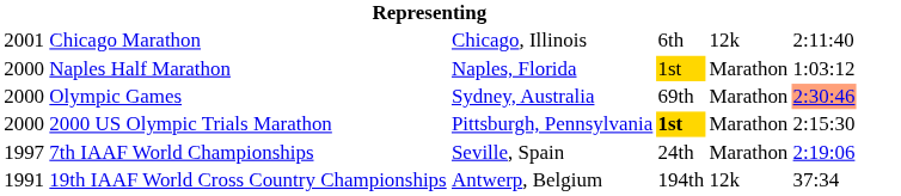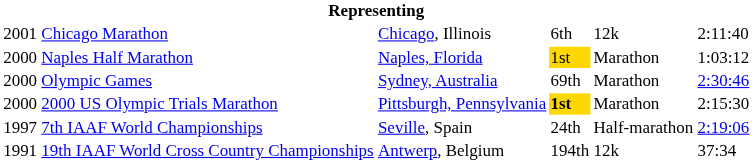 <table>
 <tr>
 <th colspan="6">Representing </th>
 </tr>
 <tr>
 <td>2001</td>
 <td><a href='#'>Chicago Marathon</a></td>
 <td><a href='#'>Chicago</a>, Illinois</td>
 <td>6th</td>
 <td>12k</td>
 <td>2:11:40</td>
 </tr>
 <tr>
 <td>2000</td>
 <td><a href='#'>Naples Half Marathon</a></td>
 <td><a href='#'>Naples, Florida</a></td>
 <td bgcolor="gold">1st</td>
 <td>Marathon</td>
 <td>1:03:12</td>
 </tr>
 <tr>
 <td>2000</td>
 <td><a href='#'>Olympic Games</a></td>
 <td><a href='#'>Sydney, Australia</a></td>
 <td>69th</td>
 <td>Marathon</td>
-<td style="background: lightsalmon;"><a href='#'>2:30:46</a></td>
+<td><a href='#'>2:30:46</a></td>
 </tr>
 <tr>
 <td>2000</td>
 <td><a href='#'>2000 US Olympic Trials Marathon</a></td>
 <td><a href='#'>Pittsburgh, Pennsylvania</a></td>
 <td bgcolor="gold"><strong>1st</strong></td>
 <td>Marathon</td>
 <td>2:15:30</td>
 </tr>
 <tr>
 <td>1997</td>
 <td><a href='#'>7th IAAF World Championships</a></td>
 <td><a href='#'>Seville</a>, Spain</td>
 <td>24th</td>
-<td>Marathon</td>
+<td>Half-marathon</td>
 <td><a href='#'>2:19:06</a></td>
 </tr>
 <tr>
 <td>1991</td>
 <td><a href='#'>19th IAAF World Cross Country Championships</a></td>
 <td><a href='#'>Antwerp</a>, Belgium</td>
 <td>194th</td>
 <td>12k</td>
 <td>37:34</td>
 </tr>
 </table>
